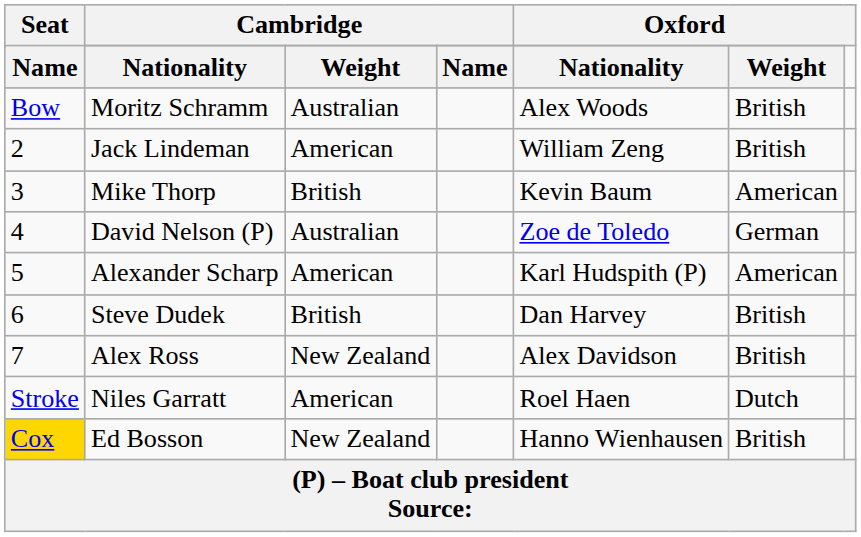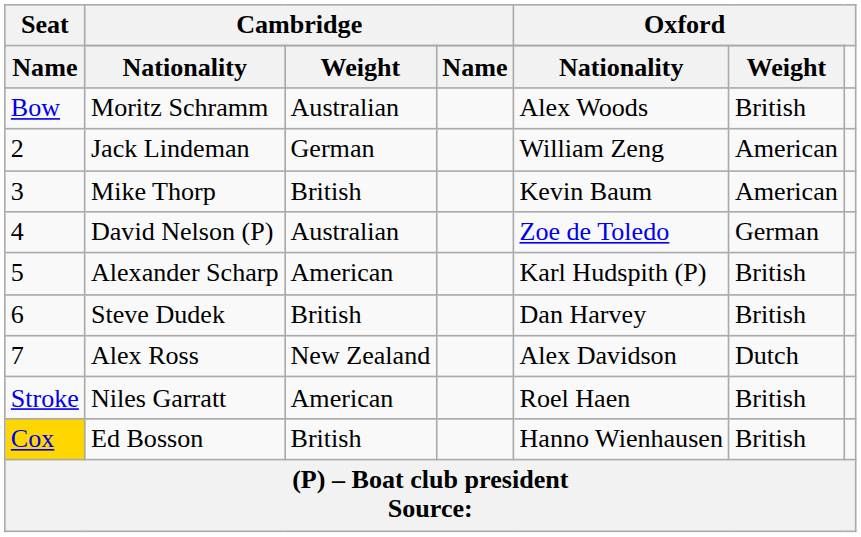 <table class="wikitable">
 <tr>
 <th rowspan="2">Seat</th>
 <th colspan="3">Cambridge<br></th>
 <th colspan="3">Oxford<br></th>
 </tr>
 <tr>
 </tr>
 <tr>
 <th>Name</th>
 <th>Nationality</th>
 <th>Weight</th>
 <th>Name</th>
 <th>Nationality</th>
 <th>Weight</th>
 </tr>
 <tr>
 <td><a href='#'>Bow</a></td>
 <td>Moritz Schramm</td>
 <td>Australian</td>
 <td></td>
 <td>Alex Woods</td>
 <td>British</td>
 <td></td>
 </tr>
 <tr>
 <td>2</td>
 <td>Jack Lindeman</td>
-<td>American</td>
+<td>German</td>
 <td></td>
 <td>William Zeng</td>
-<td>British</td>
+<td>American</td>
 <td></td>
 </tr>
 <tr>
 <td>3</td>
 <td>Mike Thorp</td>
 <td>British</td>
 <td></td>
 <td>Kevin Baum</td>
 <td>American</td>
 <td></td>
 </tr>
 <tr>
 <td>4</td>
 <td>David Nelson (P)</td>
 <td>Australian</td>
 <td></td>
 <td><a href='#'>Zoe de Toledo</a></td>
 <td>German</td>
 <td></td>
 </tr>
 <tr>
 <td>5</td>
 <td>Alexander Scharp</td>
 <td>American</td>
 <td></td>
 <td>Karl Hudspith (P)</td>
-<td>American</td>
+<td>British</td>
 <td></td>
 </tr>
 <tr>
 <td>6</td>
 <td>Steve Dudek</td>
 <td>British</td>
 <td></td>
 <td>Dan Harvey</td>
 <td>British</td>
 <td></td>
 </tr>
 <tr>
 <td>7</td>
 <td>Alex Ross</td>
 <td>New Zealand</td>
 <td></td>
 <td>Alex Davidson</td>
-<td>British</td>
+<td>Dutch</td>
 <td></td>
 </tr>
 <tr>
 <td><a href='#'>Stroke</a></td>
 <td>Niles Garratt</td>
 <td>American</td>
 <td></td>
 <td>Roel Haen</td>
-<td>Dutch</td>
+<td>British</td>
 <td></td>
 </tr>
 <tr>
 <td style="background: gold;"><a href='#'>Cox</a></td>
 <td>Ed Bosson</td>
-<td>New Zealand</td>
+<td>British</td>
 <td></td>
 <td>Hanno Wienhausen</td>
 <td>British</td>
 <td></td>
 </tr>
 <tr>
 <th colspan="7">(P) – Boat club president<br>Source:</th>
 </tr>
 </table>
